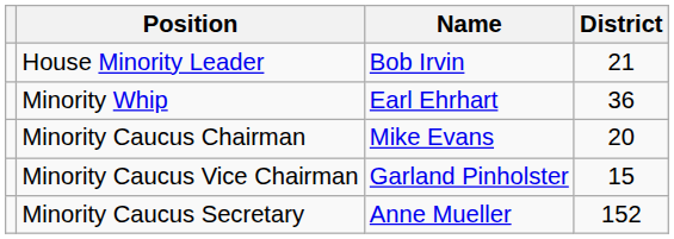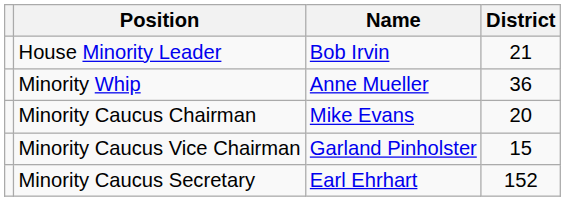 <table class="wikitable">
 <tr>
 <th></th>
 <th>Position</th>
 <th>Name</th>
 <th>District</th>
 </tr>
 <tr>
 <td></td>
 <td>House <a href='#'>Minority Leader</a></td>
 <td><a href='#'>Bob Irvin</a></td>
 <td align=center>21</td>
 </tr>
 <tr>
 <td></td>
 <td>Minority <a href='#'>Whip</a></td>
-<td><a href='#'>Earl Ehrhart</a></td>
+<td><a href='#'>Anne Mueller</a></td>
 <td align=center>36</td>
 </tr>
 <tr>
 <td></td>
 <td>Minority Caucus Chairman</td>
 <td><a href='#'>Mike Evans</a></td>
 <td align=center>20</td>
 </tr>
 <tr>
 <td></td>
 <td>Minority Caucus Vice Chairman</td>
 <td><a href='#'>Garland Pinholster</a></td>
 <td align=center>15</td>
 </tr>
 <tr>
 <td></td>
 <td>Minority Caucus Secretary</td>
-<td><a href='#'>Anne Mueller</a></td>
+<td><a href='#'>Earl Ehrhart</a></td>
 <td align=center>152</td>
 </tr>
 </table>
